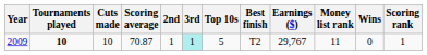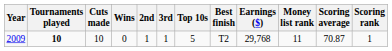 <table class="wikitable" style="text-align:center; font-size: 95%;">
 <tr>
 <th>Year</th>
 <th>Tournaments <br>played</th>
 <th>Cuts <br>made</th>
-<th>Scoring <br>average</th>
+<th>Wins</th>
 <th>2nd</th>
 <th>3rd</th>
 <th>Top 10s</th>
 <th>Best <br>finish</th>
 <th>Earnings<br>(<a href='#'>$</a>)</th>
 <th>Money <br>list rank</th>
-<th>Wins</th>
+<th>Scoring <br>average</th>
 <th>Scoring <br>rank</th>
 </tr>
 <tr>
 <td><a href='#'>2009</a></td>
 <td><strong>10</strong></td>
 <td>10</td>
-<td>70.87</td>
+<td>0</td>
 <td>1</td>
-<td style="background: paleturquoise;">1</td>
+<td>1</td>
 <td>5</td>
 <td>T2</td>
-<td>29,767</td>
+<td>29,768</td>
 <td>11</td>
-<td>0</td>
+<td>70.87</td>
 <td>1</td>
 </tr>
 </table>
